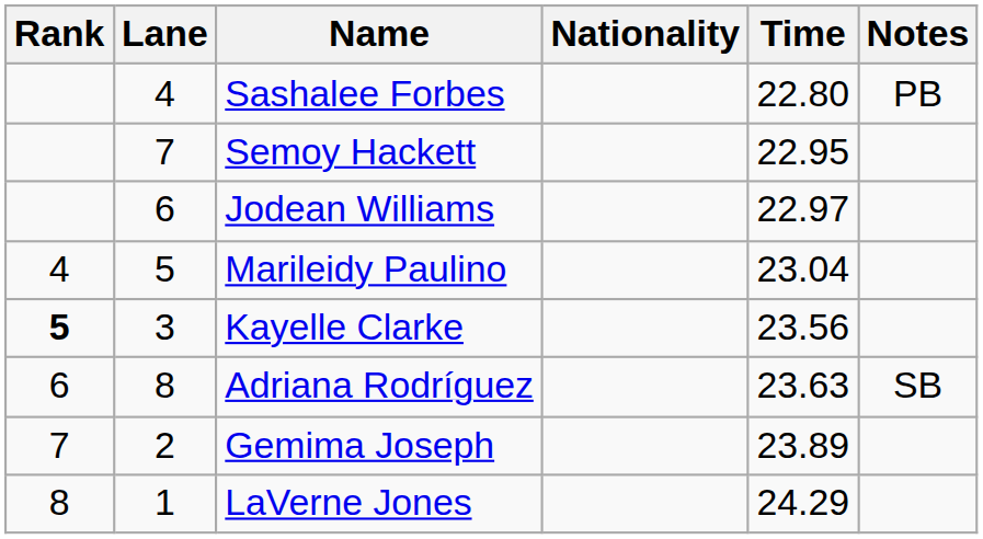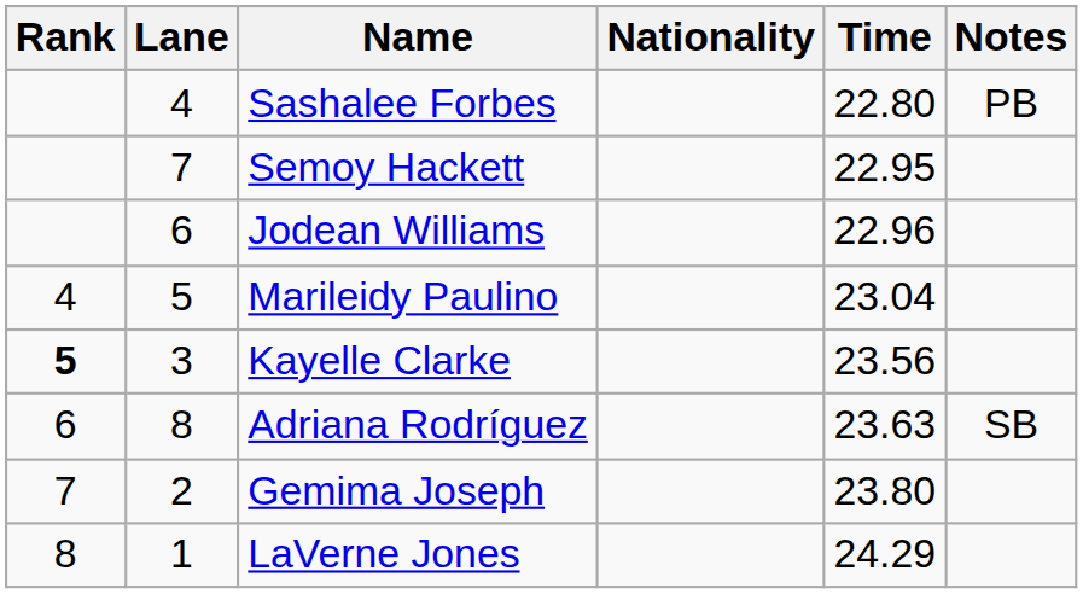 <table class="wikitable sortable" style="text-align:center">
 <tr>
 <th>Rank</th>
 <th>Lane</th>
 <th>Name</th>
 <th>Nationality</th>
 <th>Time</th>
 <th>Notes</th>
 </tr>
 <tr>
 <td></td>
 <td>4</td>
 <td align=left><a href='#'>Sashalee Forbes</a></td>
 <td align=left></td>
 <td>22.80</td>
 <td>PB</td>
 </tr>
 <tr>
 <td></td>
 <td>7</td>
 <td align=left><a href='#'>Semoy Hackett</a></td>
 <td align=left></td>
 <td>22.95</td>
 <td></td>
 </tr>
 <tr>
 <td></td>
 <td>6</td>
 <td align=left><a href='#'>Jodean Williams</a></td>
 <td align=left></td>
-<td>22.97</td>
+<td>22.96</td>
 <td></td>
 </tr>
 <tr>
 <td>4</td>
 <td>5</td>
 <td align=left><a href='#'>Marileidy Paulino</a></td>
 <td align=left></td>
 <td>23.04</td>
 <td></td>
 </tr>
 <tr>
 <td><strong>5</strong></td>
 <td>3</td>
 <td align=left><a href='#'>Kayelle Clarke</a></td>
 <td align=left></td>
 <td>23.56</td>
 <td></td>
 </tr>
 <tr>
 <td>6</td>
 <td>8</td>
 <td align=left><a href='#'>Adriana Rodríguez</a></td>
 <td align=left></td>
 <td>23.63</td>
 <td>SB</td>
 </tr>
 <tr>
 <td>7</td>
 <td>2</td>
 <td align=left><a href='#'>Gemima Joseph</a></td>
 <td align=left></td>
-<td>23.89</td>
+<td>23.80</td>
 <td></td>
 </tr>
 <tr>
 <td>8</td>
 <td>1</td>
 <td align=left><a href='#'>LaVerne Jones</a></td>
 <td align=left></td>
 <td>24.29</td>
 <td></td>
 </tr>
 </table>
